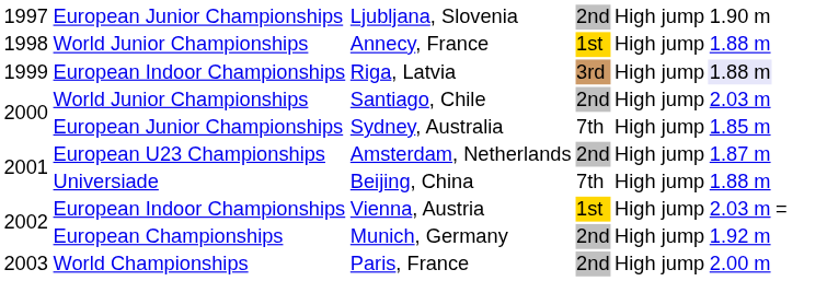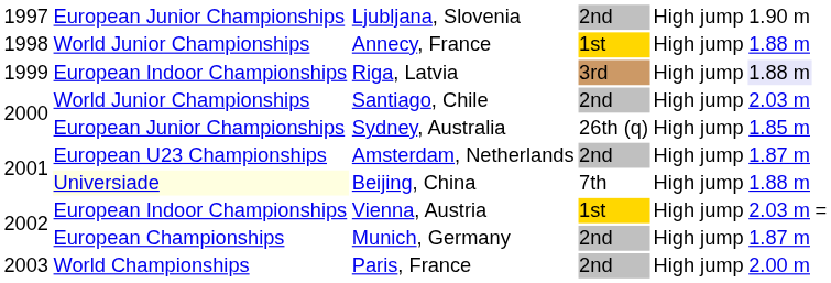 <table>
 <tr>
 <td>1997</td>
 <td><a href='#'>European Junior Championships</a></td>
 <td><a href='#'>Ljubljana</a>, Slovenia</td>
 <td bgcolor=silver>2nd</td>
 <td>High jump</td>
 <td>1.90 m</td>
 </tr>
 <tr>
 <td>1998</td>
 <td><a href='#'>World Junior Championships</a></td>
 <td><a href='#'>Annecy</a>, France</td>
 <td bgcolor="gold">1st</td>
 <td>High jump</td>
 <td><a href='#'>1.88 m</a></td>
 </tr>
 <tr>
 <td>1999</td>
 <td><a href='#'>European Indoor Championships</a></td>
 <td><a href='#'>Riga</a>, Latvia</td>
 <td bgcolor=cc9966>3rd</td>
 <td>High jump</td>
 <td style="background: lavender;">1.88 m</td>
 </tr>
 <tr>
 <td rowspan=2>2000</td>
 <td><a href='#'>World Junior Championships</a></td>
 <td><a href='#'>Santiago</a>, Chile</td>
 <td bgcolor=silver>2nd</td>
 <td>High jump</td>
 <td><a href='#'>2.03 m</a></td>
 </tr>
 <tr>
 <td><a href='#'>European Junior Championships</a></td>
 <td><a href='#'>Sydney</a>, Australia</td>
-<td>7th</td>
+<td>26th (q)</td>
 <td>High jump</td>
 <td><a href='#'>1.85 m</a></td>
 </tr>
 <tr>
 <td rowspan=2>2001</td>
 <td><a href='#'>European U23 Championships</a></td>
 <td><a href='#'>Amsterdam</a>, Netherlands</td>
 <td bgcolor=silver>2nd</td>
 <td>High jump</td>
 <td><a href='#'>1.87 m</a></td>
 </tr>
 <tr>
-<td><a href='#'>Universiade</a></td>
+<td style="background: lightyellow;"><a href='#'>Universiade</a></td>
 <td><a href='#'>Beijing</a>, China</td>
 <td>7th</td>
 <td>High jump</td>
 <td><a href='#'>1.88 m</a></td>
 </tr>
 <tr>
 <td rowspan=2>2002</td>
 <td><a href='#'>European Indoor Championships</a></td>
 <td><a href='#'>Vienna</a>, Austria</td>
 <td bgcolor=gold>1st</td>
 <td>High jump</td>
 <td><a href='#'>2.03 m</a></td>
 <td>=</td>
 </tr>
 <tr>
 <td><a href='#'>European Championships</a></td>
 <td><a href='#'>Munich</a>, Germany</td>
 <td bgcolor=silver>2nd</td>
 <td>High jump</td>
-<td><a href='#'>1.92 m</a></td>
+<td><a href='#'>1.87 m</a></td>
 </tr>
 <tr>
 <td>2003</td>
 <td><a href='#'>World Championships</a></td>
 <td><a href='#'>Paris</a>, France</td>
 <td bgcolor=silver>2nd</td>
 <td>High jump</td>
 <td><a href='#'>2.00 m</a></td>
 </tr>
 </table>
